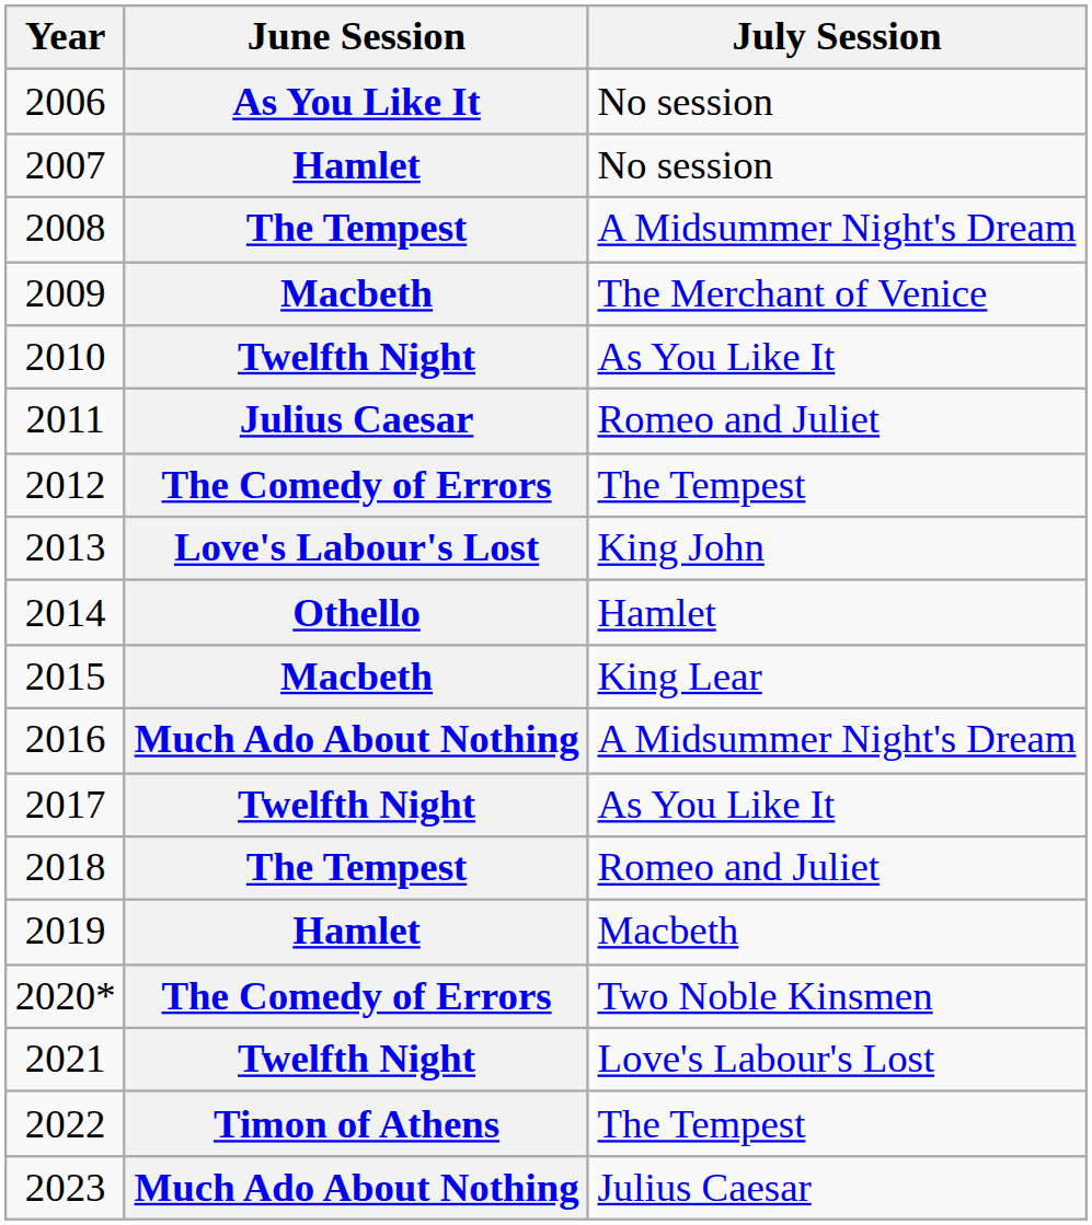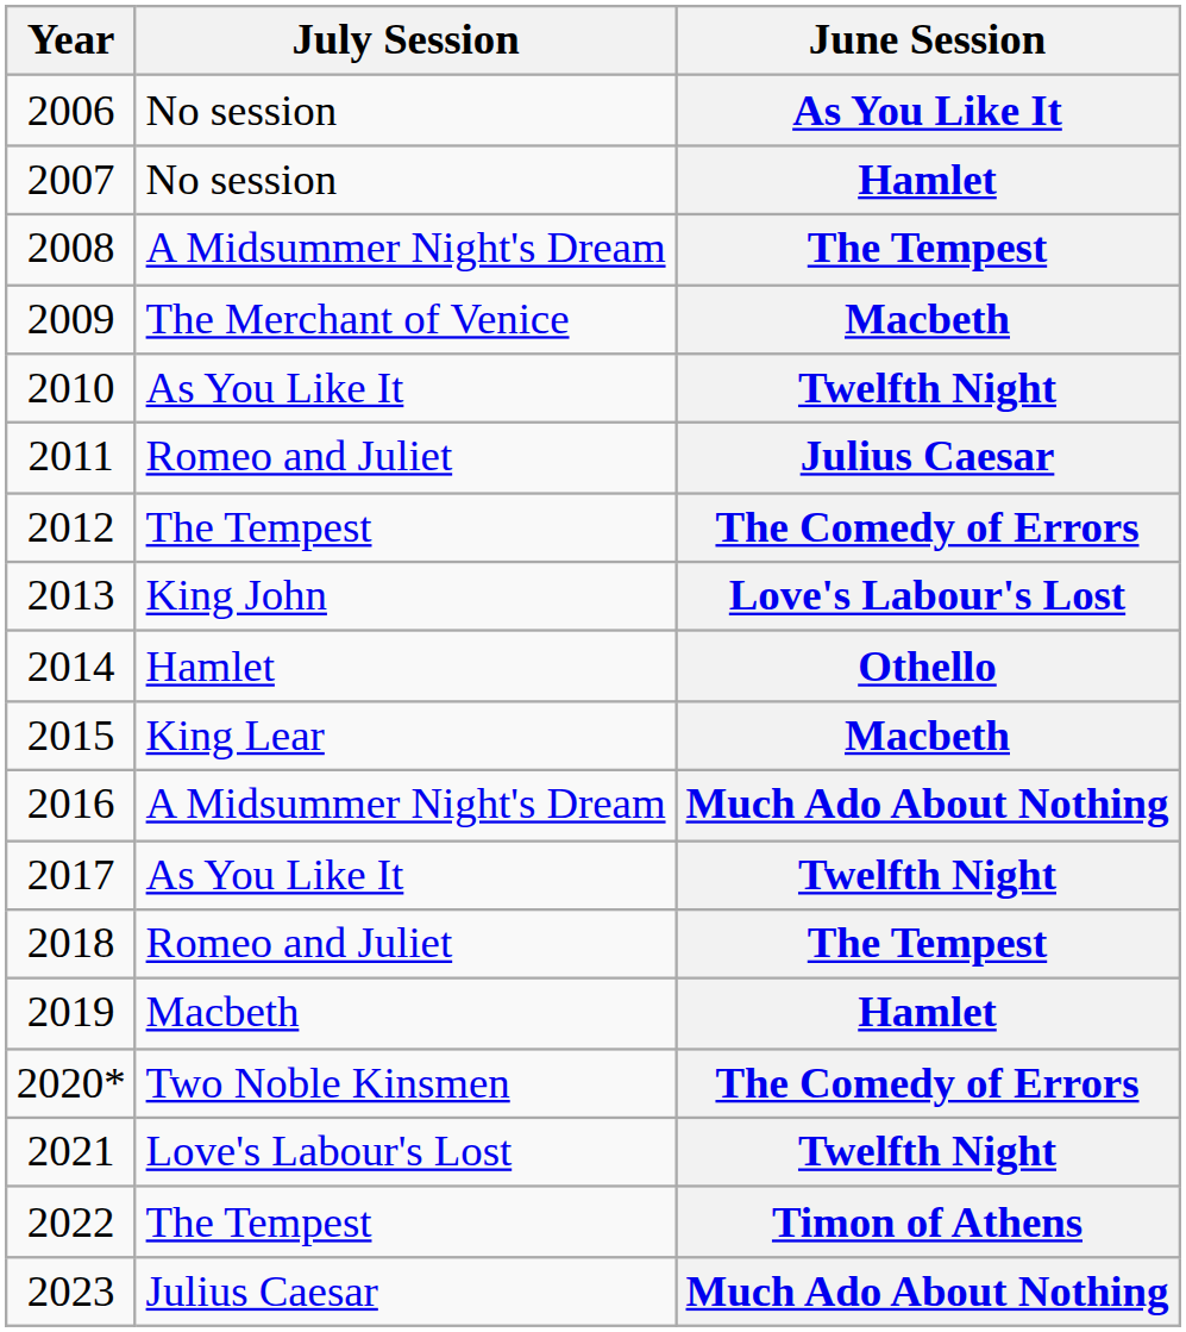 <table class="wikitable sortable plainrowheaders">
 <tr>
 <th scope="col">Year</th>
+<th scope="col">July Session</th>
 <th scope="col">June Session</th>
-<th scope="col">July Session</th>
 </tr>
 <tr>
 <td align="center">2006</td>
+<td>No session</td>
 <th scope="row"><a href='#'>As You Like It</a></th>
-<td>No session</td>
 </tr>
 <tr>
 <td align="center">2007</td>
+<td>No session</td>
 <th scope="row"><a href='#'>Hamlet</a></th>
-<td>No session</td>
 </tr>
 <tr>
 <td align="center">2008</td>
+<td><a href='#'>A Midsummer Night's Dream</a></td>
 <th scope="row"><a href='#'>The Tempest</a></th>
-<td><a href='#'>A Midsummer Night's Dream</a></td>
 </tr>
 <tr>
 <td align="center">2009</td>
+<td><a href='#'>The Merchant of Venice</a></td>
 <th scope="row"><a href='#'>Macbeth</a></th>
-<td><a href='#'>The Merchant of Venice</a></td>
 </tr>
 <tr>
 <td align="center">2010</td>
+<td><a href='#'>As You Like It</a></td>
 <th scope="row"><a href='#'>Twelfth Night</a></th>
-<td><a href='#'>As You Like It</a></td>
 </tr>
 <tr>
 <td align="center">2011</td>
+<td><a href='#'>Romeo and Juliet</a></td>
 <th scope="row"><a href='#'>Julius Caesar</a></th>
-<td><a href='#'>Romeo and Juliet</a></td>
 </tr>
 <tr>
 <td align="center">2012</td>
+<td><a href='#'>The Tempest</a></td>
 <th scope="row"><a href='#'>The Comedy of Errors</a></th>
-<td><a href='#'>The Tempest</a></td>
 </tr>
 <tr>
 <td align="center">2013</td>
+<td><a href='#'>King John</a></td>
 <th scope="row"><a href='#'>Love's Labour's Lost</a></th>
-<td><a href='#'>King John</a></td>
 </tr>
 <tr>
 <td align="center">2014</td>
+<td><a href='#'>Hamlet</a></td>
 <th scope="row"><a href='#'>Othello</a></th>
-<td><a href='#'>Hamlet</a></td>
 </tr>
 <tr>
 <td align="center">2015</td>
+<td><a href='#'>King Lear</a></td>
 <th scope="row"><a href='#'>Macbeth</a></th>
-<td><a href='#'>King Lear</a></td>
 </tr>
 <tr>
 <td align="center">2016</td>
+<td><a href='#'>A Midsummer Night's Dream</a></td>
 <th scope="row"><a href='#'>Much Ado About Nothing</a></th>
-<td><a href='#'>A Midsummer Night's Dream</a></td>
 </tr>
 <tr>
 <td align="center">2017</td>
+<td><a href='#'>As You Like It</a></td>
 <th scope="row"><a href='#'>Twelfth Night</a></th>
-<td><a href='#'>As You Like It</a></td>
 </tr>
 <tr>
 <td align="center">2018</td>
+<td><a href='#'>Romeo and Juliet</a></td>
 <th scope="row"><a href='#'>The Tempest</a></th>
-<td><a href='#'>Romeo and Juliet</a></td>
 </tr>
 <tr>
 <td align="center">2019</td>
+<td><a href='#'>Macbeth</a></td>
 <th scope="row"><a href='#'>Hamlet</a></th>
-<td><a href='#'>Macbeth</a></td>
 </tr>
 <tr>
 <td align="center">2020*</td>
+<td><a href='#'>Two Noble Kinsmen</a></td>
 <th scope="row"><a href='#'>The Comedy of Errors</a></th>
-<td><a href='#'>Two Noble Kinsmen</a></td>
 </tr>
 <tr>
 <td align="center">2021</td>
+<td><a href='#'>Love's Labour's Lost</a></td>
 <th scope="row"><a href='#'>Twelfth Night</a></th>
-<td><a href='#'>Love's Labour's Lost</a></td>
 </tr>
 <tr>
 <td align="center">2022</td>
+<td><a href='#'>The Tempest</a></td>
 <th scope="row"><a href='#'>Timon of Athens</a></th>
-<td><a href='#'>The Tempest</a></td>
 </tr>
 <tr>
 <td align="center">2023</td>
+<td><a href='#'>Julius Caesar</a></td>
 <th scope="row"><a href='#'>Much Ado About Nothing</a></th>
-<td><a href='#'>Julius Caesar</a></td>
 </tr>
 </table>
